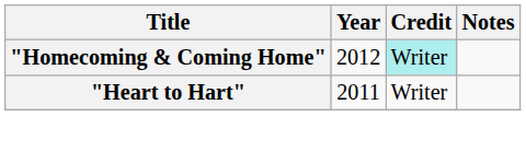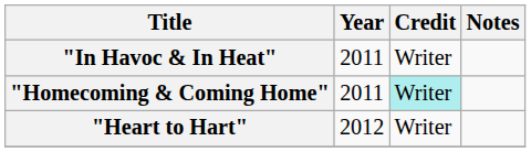 <table class="wikitable sortable plainrowheaders">
 <tr>
 <th scope="col">Title</th>
 <th scope="col">Year</th>
 <th scope="col">Credit</th>
 <th scope="col" class="unsortable">Notes</th>
 </tr>
 <tr>
+<th scope="row">"In Havoc & In Heat"</th>
+<td align="center">2011</td>
+<td>Writer</td>
+<td></td>
+</tr>
+<tr>
 <th scope="row">"Homecoming & Coming Home"</th>
-<td align="center">2012</td>
+<td align="center">2011</td>
 <td style="background: paleturquoise;">Writer</td>
 <td></td>
 </tr>
 <tr>
 <th scope="row">"Heart to Hart"</th>
-<td align="center">2011</td>
+<td align="center">2012</td>
 <td>Writer</td>
 <td></td>
 </tr>
 <tr>
 </tr>
 </table>
